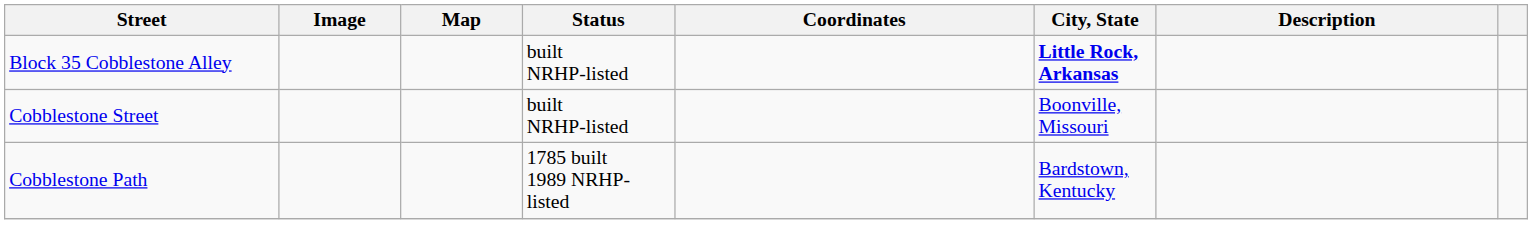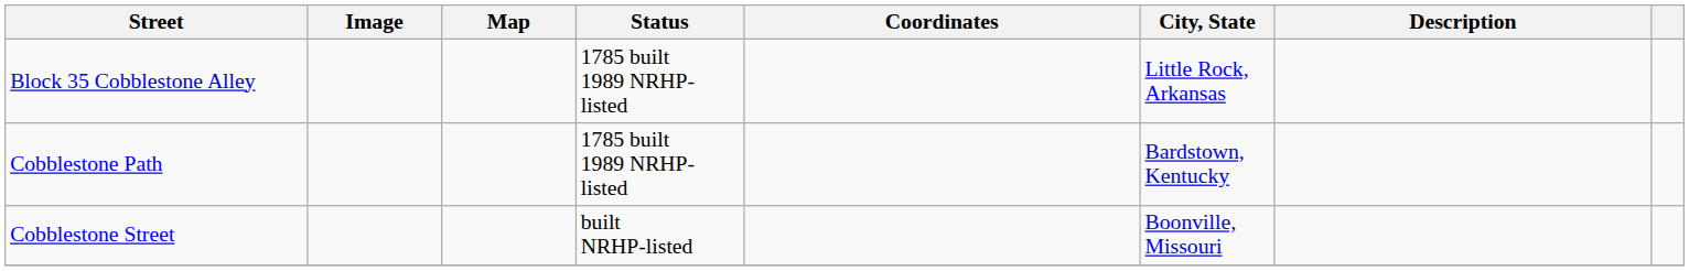 <table class="wikitable sortable" style="width:98%">
 <tr>
 <th width = 18%><strong>Street</strong></th>
 <th width = 8% class="unsortable"><strong>Image</strong></th>
 <th width = 8% class="unsortable"><strong>Map</strong></th>
 <th width = 10%><strong>Status</strong></th>
 <th><strong>Coordinates</strong></th>
 <th width = 8%><strong>City, State</strong></th>
 <th class="unsortable"><strong>Description</strong></th>
 <th class="unsortable"></th>
 </tr>
 <tr ->
 <td><a href='#'>Block 35 Cobblestone Alley</a></td>
 <td></td>
 <td></td>
-<td>built<br> NRHP-listed</td>
+<td>1785 built<br>1989 NRHP-listed</td>
 <td></td>
-<td><strong><a href='#'>Little Rock, Arkansas</a></strong></td>
+<td><a href='#'>Little Rock, Arkansas</a></td>
+<td></td>
+<td></td>
+</tr>
+<tr ->
+<td><a href='#'>Cobblestone Path</a></td>
+<td></td>
+<td></td>
+<td>1785 built<br>1989 NRHP-listed</td>
+<td></td>
+<td><a href='#'>Bardstown, Kentucky</a></td>
 <td></td>
 <td></td>
 </tr>
 <tr ->
 <td><a href='#'>Cobblestone Street</a></td>
 <td></td>
 <td></td>
 <td>built<br> NRHP-listed</td>
 <td></td>
 <td><a href='#'>Boonville, Missouri</a></td>
 <td></td>
 <td></td>
 </tr>
 <tr ->
-<td><a href='#'>Cobblestone Path</a></td>
-<td></td>
-<td></td>
-<td>1785 built<br>1989 NRHP-listed</td>
-<td></td>
-<td><a href='#'>Bardstown, Kentucky</a></td>
-<td></td>
-<td></td>
-</tr>
-<tr ->
 </tr>
 </table>
